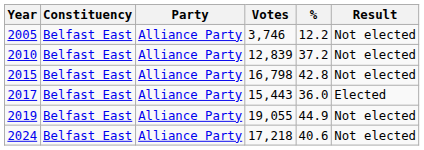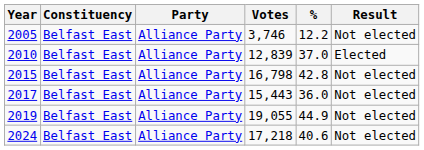 <table class="wikitable">
 <tr>
 <th>Year</th>
 <th>Constituency</th>
 <th>Party</th>
 <th>Votes</th>
 <th>%</th>
 <th>Result</th>
 </tr>
 <tr>
 <td><a href='#'>2005</a></td>
 <td><a href='#'>Belfast East</a></td>
 <td><a href='#'>Alliance Party</a></td>
 <td>3,746</td>
 <td>12.2</td>
 <td>Not elected</td>
 </tr>
 <tr>
 <td><a href='#'>2010</a></td>
 <td><a href='#'>Belfast East</a></td>
 <td><a href='#'>Alliance Party</a></td>
 <td>12,839</td>
-<td>37.2</td>
-<td>Not elected</td>
+<td>37.0</td>
+<td>Elected</td>
 </tr>
 <tr>
 <td><a href='#'>2015</a></td>
 <td><a href='#'>Belfast East</a></td>
 <td><a href='#'>Alliance Party</a></td>
 <td>16,798</td>
 <td>42.8</td>
 <td>Not elected</td>
 </tr>
 <tr>
 <td><a href='#'>2017</a></td>
 <td><a href='#'>Belfast East</a></td>
 <td><a href='#'>Alliance Party</a></td>
 <td>15,443</td>
 <td>36.0</td>
-<td>Elected</td>
+<td>Not elected</td>
 </tr>
 <tr>
 <td><a href='#'>2019</a></td>
 <td><a href='#'>Belfast East</a></td>
 <td><a href='#'>Alliance Party</a></td>
 <td>19,055</td>
 <td>44.9</td>
 <td>Not elected</td>
 </tr>
 <tr>
 <td><a href='#'>2024</a></td>
 <td><a href='#'>Belfast East</a></td>
 <td><a href='#'>Alliance Party</a></td>
 <td>17,218</td>
 <td>40.6</td>
 <td>Not elected</td>
 </tr>
 </table>
